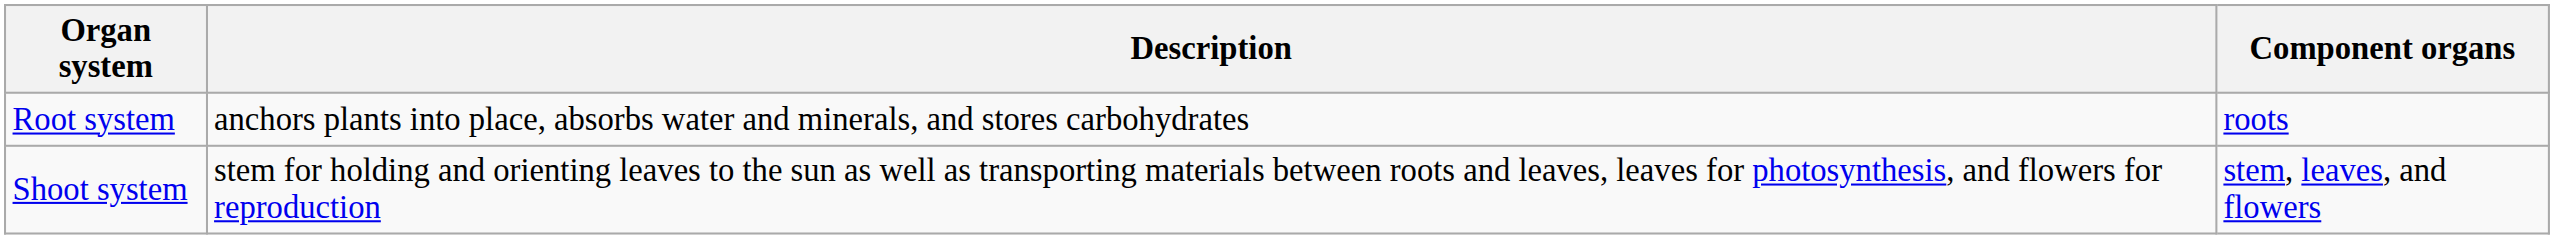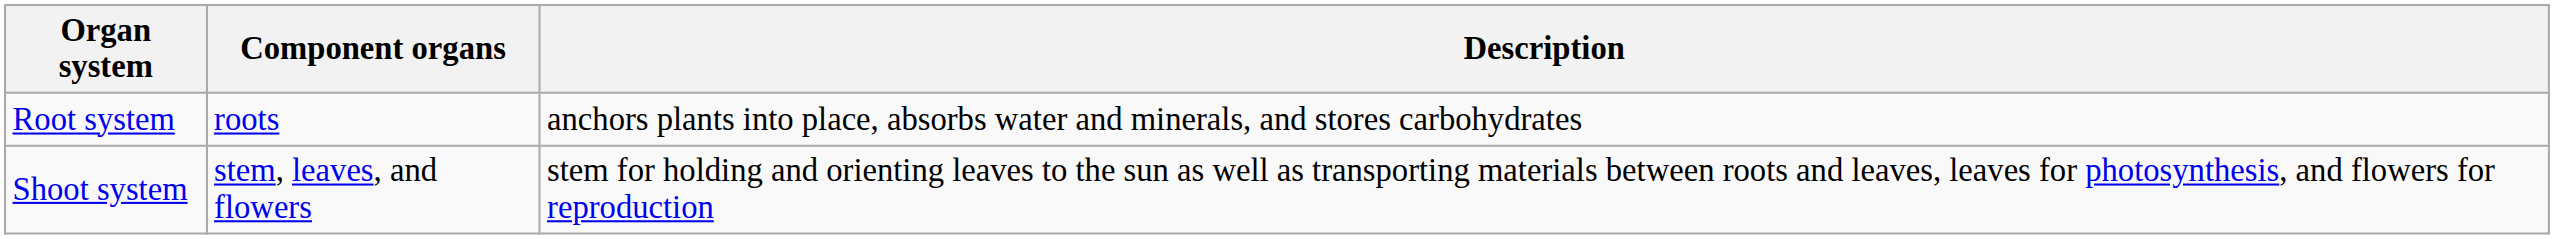 <table class="wikitable">
 <tr>
 <th>Organ system</th>
+<th>Component organs</th>
 <th>Description</th>
-<th>Component organs</th>
 </tr>
 <tr>
 <td><a href='#'> Root system</a></td>
+<td><a href='#'>roots</a></td>
 <td>anchors plants into place, absorbs water and minerals, and stores carbohydrates</td>
-<td><a href='#'>roots</a></td>
 </tr>
 <tr>
 <td><a href='#'>Shoot system</a></td>
+<td><a href='#'>stem</a>, <a href='#'>leaves</a>, and <a href='#'>flowers</a></td>
 <td>stem for holding and orienting leaves to the sun as well as transporting materials between roots and leaves, leaves for <a href='#'>photosynthesis</a>, and flowers for <a href='#'>reproduction</a></td>
-<td><a href='#'>stem</a>, <a href='#'>leaves</a>, and <a href='#'>flowers</a></td>
 </tr>
 </table>
